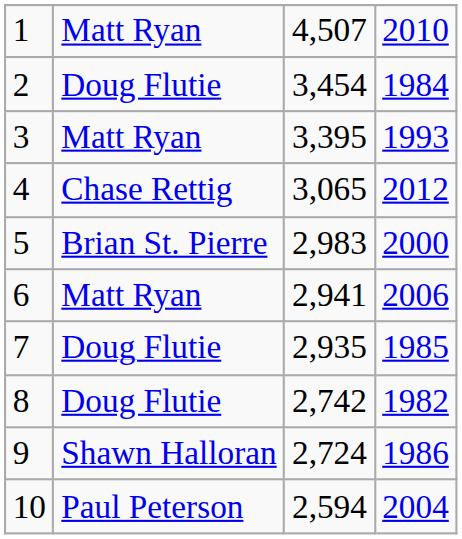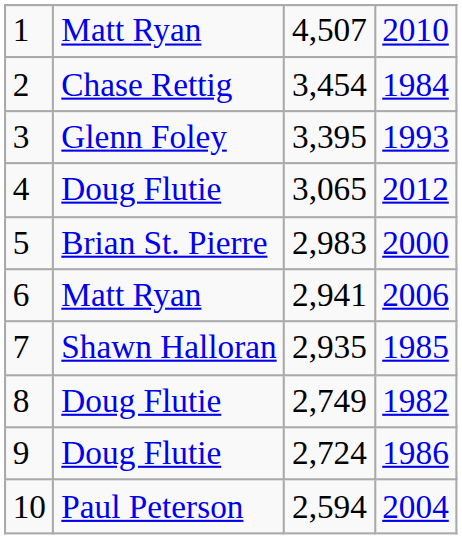 <table class="wikitable">
 <tr>
 </tr>
 <tr>
 <td>1</td>
 <td><a href='#'>Matt Ryan</a></td>
 <td>4,507</td>
 <td><a href='#'>2010</a></td>
 </tr>
 <tr>
 <td>2</td>
-<td><a href='#'>Doug Flutie</a></td>
+<td><a href='#'>Chase Rettig</a></td>
 <td>3,454</td>
 <td><a href='#'>1984</a></td>
 </tr>
 <tr>
 <td>3</td>
-<td><a href='#'>Matt Ryan</a></td>
+<td><a href='#'>Glenn Foley</a></td>
 <td>3,395</td>
 <td><a href='#'>1993</a></td>
 </tr>
 <tr>
 <td>4</td>
-<td><a href='#'>Chase Rettig</a></td>
+<td><a href='#'>Doug Flutie</a></td>
 <td>3,065</td>
 <td><a href='#'>2012</a></td>
 </tr>
 <tr>
 <td>5</td>
 <td><a href='#'>Brian St. Pierre</a></td>
 <td>2,983</td>
 <td><a href='#'>2000</a></td>
 </tr>
 <tr>
 <td>6</td>
 <td><a href='#'>Matt Ryan</a></td>
 <td>2,941</td>
 <td><a href='#'>2006</a></td>
 </tr>
 <tr>
 <td>7</td>
-<td><a href='#'>Doug Flutie</a></td>
+<td><a href='#'>Shawn Halloran</a></td>
 <td>2,935</td>
 <td><a href='#'>1985</a></td>
 </tr>
 <tr>
 <td>8</td>
 <td><a href='#'>Doug Flutie</a></td>
-<td>2,742</td>
+<td>2,749</td>
 <td><a href='#'>1982</a></td>
 </tr>
 <tr>
 <td>9</td>
-<td><a href='#'>Shawn Halloran</a></td>
+<td><a href='#'>Doug Flutie</a></td>
 <td>2,724</td>
 <td><a href='#'>1986</a></td>
 </tr>
 <tr>
 <td>10</td>
 <td><a href='#'>Paul Peterson</a></td>
 <td>2,594</td>
 <td><a href='#'>2004</a></td>
 </tr>
 </table>
